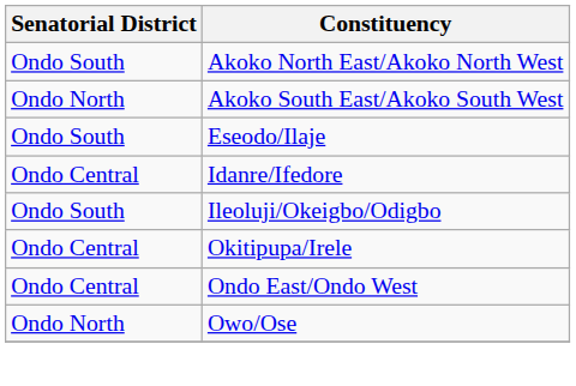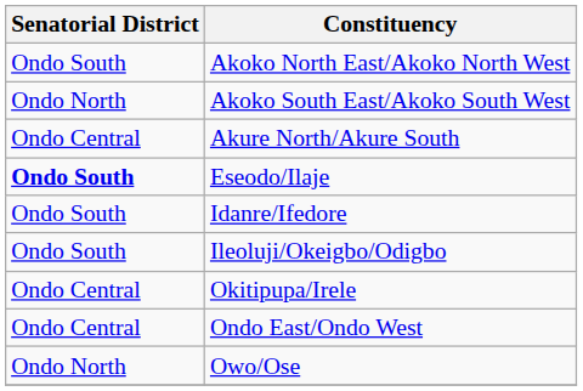 <table class="wikitable sortable">
 <tr>
 <th>Senatorial District</th>
 <th>Constituency</th>
 </tr>
 <tr>
 <td><a href='#'>Ondo South</a></td>
 <td><a href='#'>Akoko North East/Akoko North West</a></td>
 </tr>
 <tr>
 <td><a href='#'>Ondo North</a></td>
 <td><a href='#'>Akoko South East/Akoko South West</a></td>
 </tr>
 <tr>
-<td><a href='#'>Ondo South</a></td>
+<td><a href='#'>Ondo Central</a></td>
+<td><a href='#'>Akure North/Akure South</a></td>
+</tr>
+<tr>
+<td><strong><a href='#'>Ondo South</a></strong></td>
 <td><a href='#'>Eseodo/Ilaje</a></td>
 </tr>
 <tr>
-<td><a href='#'>Ondo Central</a></td>
+<td><a href='#'>Ondo South</a></td>
 <td><a href='#'>Idanre/Ifedore</a></td>
 </tr>
 <tr>
 <td><a href='#'>Ondo South</a></td>
 <td><a href='#'>Ileoluji/Okeigbo/Odigbo</a></td>
 </tr>
 <tr>
 <td><a href='#'>Ondo Central</a></td>
 <td><a href='#'>Okitipupa/Irele</a></td>
 </tr>
 <tr>
 <td><a href='#'>Ondo Central</a></td>
 <td><a href='#'>Ondo East/Ondo West</a></td>
 </tr>
 <tr>
 <td><a href='#'>Ondo North</a></td>
 <td><a href='#'>Owo/Ose</a></td>
 </tr>
 <tr>
 </tr>
 </table>
